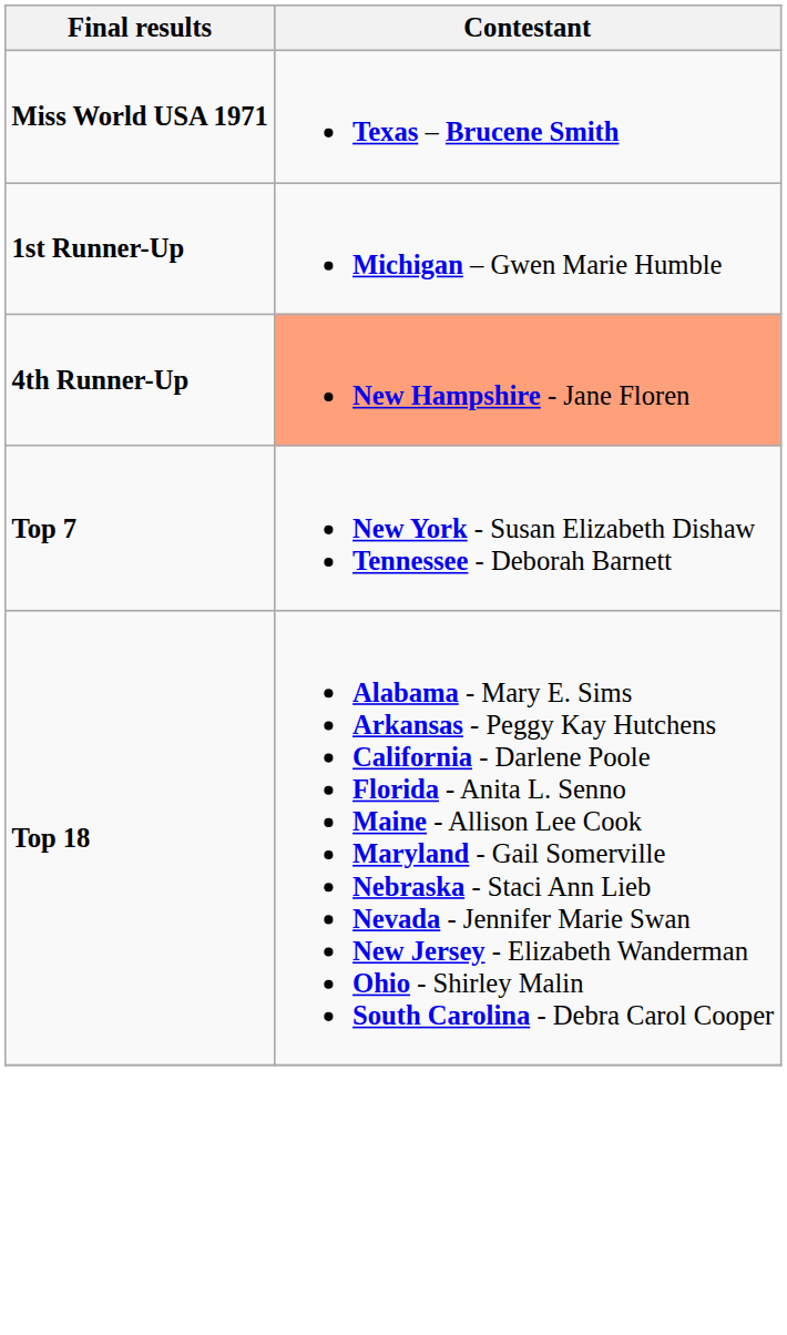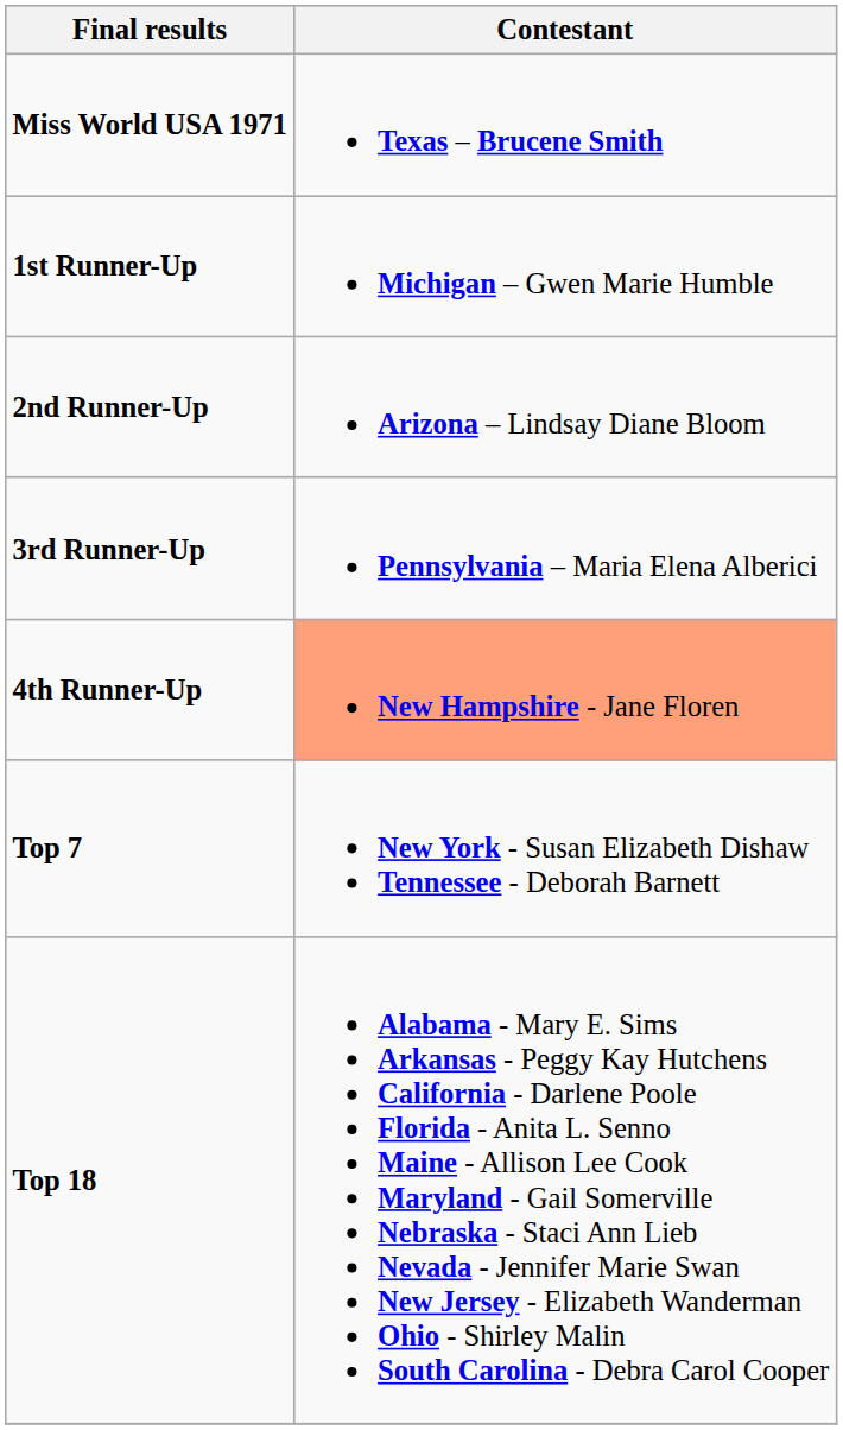 <table class="wikitable sortable" style="font-size: 95%;">
 <tr>
 <th>Final results</th>
 <th>Contestant</th>
 </tr>
 <tr>
 <td><strong>Miss World USA 1971</strong></td>
 <td><br><ul><li><strong> <a href='#'>Texas</a></strong> – <strong><a href='#'>Brucene Smith</a></strong></li></ul></td>
 </tr>
 <tr>
 <td><strong>1st Runner-Up</strong></td>
 <td><br><ul><li><strong> <a href='#'>Michigan</a></strong> – Gwen Marie Humble</li></ul></td>
+</tr>
+<tr>
+<td><strong>2nd Runner-Up</strong></td>
+<td><br><ul><li><strong> <a href='#'>Arizona</a></strong> – Lindsay Diane Bloom</li></ul></td>
+</tr>
+<tr>
+<td><strong>3rd Runner-Up</strong></td>
+<td><br><ul><li><strong> <a href='#'>Pennsylvania</a></strong> – Maria Elena Alberici</li></ul></td>
 </tr>
 <tr>
 <td><strong>4th Runner-Up</strong></td>
 <td style="background: lightsalmon;"><br><ul><li><strong> <a href='#'>New Hampshire</a></strong> - Jane Floren</li></ul></td>
 </tr>
 <tr>
 <td><strong>Top 7</strong></td>
 <td><br><ul><li><strong> <a href='#'>New York</a></strong> - Susan Elizabeth Dishaw</li><li><strong> <a href='#'>Tennessee</a></strong> - Deborah Barnett</li></ul></td>
 </tr>
 <tr>
 <td><strong>Top 18</strong></td>
 <td><br><ul><li><strong> <a href='#'>Alabama</a></strong> - Mary E. Sims</li><li><strong> <a href='#'>Arkansas</a></strong> - Peggy Kay Hutchens</li><li><strong> <a href='#'>California</a></strong> - Darlene Poole</li><li><strong> <a href='#'>Florida</a></strong> - Anita L. Senno</li><li><strong> <a href='#'>Maine</a></strong> - Allison Lee Cook</li><li><strong> <a href='#'>Maryland</a></strong> - Gail Somerville</li><li><strong> <a href='#'>Nebraska</a></strong> - Staci Ann Lieb</li><li><strong> <a href='#'>Nevada</a></strong> - Jennifer Marie Swan</li><li><strong> <a href='#'>New Jersey</a></strong> - Elizabeth Wanderman</li><li><strong> <a href='#'>Ohio</a></strong> - Shirley Malin</li><li><strong> <a href='#'>South Carolina</a></strong> - Debra Carol Cooper</li></ul></td>
 </tr>
 <tr>
 </tr>
 </table>
